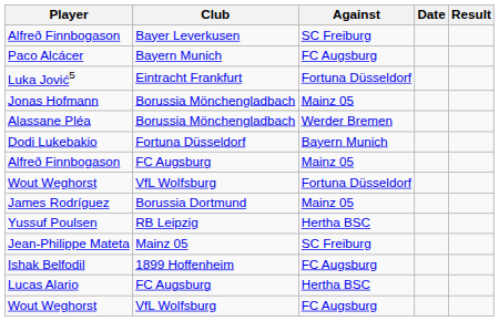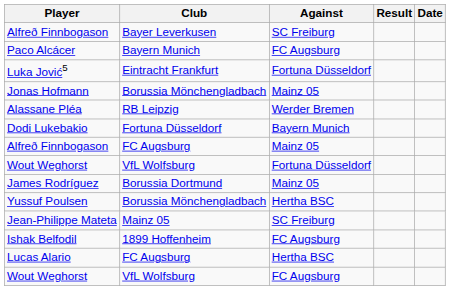 <table class="wikitable">
 <tr>
 <th>Player</th>
 <th>Club</th>
 <th>Against</th>
+<th style="text-align:center">Result</th>
 <th>Date</th>
-<th style="text-align:center">Result</th>
 </tr>
 <tr>
 <td> <a href='#'>Alfreð Finnbogason</a></td>
 <td><a href='#'>Bayer Leverkusen</a></td>
 <td><a href='#'>SC Freiburg</a></td>
+<td style="text-align:center"></td>
 <td></td>
-<td style="text-align:center"></td>
 </tr>
 <tr>
 <td> <a href='#'>Paco Alcácer</a></td>
 <td><a href='#'>Bayern Munich</a></td>
 <td><a href='#'>FC Augsburg</a></td>
+<td style="text-align:center"></td>
 <td></td>
-<td style="text-align:center"></td>
 </tr>
 <tr>
 <td> <a href='#'>Luka Jović</a><sup>5</sup></td>
 <td><a href='#'>Eintracht Frankfurt</a></td>
 <td><a href='#'>Fortuna Düsseldorf</a></td>
+<td style="text-align:center"></td>
 <td></td>
-<td style="text-align:center"></td>
 </tr>
 <tr>
 <td> <a href='#'>Jonas Hofmann</a></td>
 <td><a href='#'>Borussia Mönchengladbach</a></td>
 <td><a href='#'>Mainz 05</a></td>
+<td style="text-align:center"></td>
 <td></td>
-<td style="text-align:center"></td>
 </tr>
 <tr>
 <td> <a href='#'>Alassane Pléa</a></td>
-<td><a href='#'>Borussia Mönchengladbach</a></td>
+<td><a href='#'>RB Leipzig</a></td>
 <td><a href='#'>Werder Bremen</a></td>
+<td style="text-align:center"></td>
 <td></td>
-<td style="text-align:center"></td>
 </tr>
 <tr>
 <td> <a href='#'>Dodi Lukebakio</a></td>
 <td><a href='#'>Fortuna Düsseldorf</a></td>
 <td><a href='#'>Bayern Munich</a></td>
+<td style="text-align:center"></td>
 <td></td>
-<td style="text-align:center"></td>
 </tr>
 <tr>
 <td> <a href='#'>Alfreð Finnbogason</a></td>
 <td><a href='#'>FC Augsburg</a></td>
 <td><a href='#'>Mainz 05</a></td>
+<td style="text-align:center"></td>
 <td></td>
-<td style="text-align:center"></td>
 </tr>
 <tr>
 <td> <a href='#'>Wout Weghorst</a></td>
 <td><a href='#'>VfL Wolfsburg</a></td>
 <td><a href='#'>Fortuna Düsseldorf</a></td>
+<td style="text-align:center"></td>
 <td></td>
-<td style="text-align:center"></td>
 </tr>
 <tr>
 <td> <a href='#'>James Rodríguez</a></td>
 <td><a href='#'>Borussia Dortmund</a></td>
 <td><a href='#'>Mainz 05</a></td>
+<td style="text-align:center"></td>
 <td></td>
-<td style="text-align:center"></td>
 </tr>
 <tr>
 <td> <a href='#'>Yussuf Poulsen</a></td>
-<td><a href='#'>RB Leipzig</a></td>
+<td><a href='#'>Borussia Mönchengladbach</a></td>
 <td><a href='#'>Hertha BSC</a></td>
+<td style="text-align:center"></td>
 <td></td>
-<td style="text-align:center"></td>
 </tr>
 <tr>
 <td> <a href='#'>Jean-Philippe Mateta</a></td>
 <td><a href='#'>Mainz 05</a></td>
 <td><a href='#'>SC Freiburg</a></td>
+<td style="text-align:center"></td>
 <td></td>
-<td style="text-align:center"></td>
 </tr>
 <tr>
 <td> <a href='#'>Ishak Belfodil</a></td>
 <td><a href='#'>1899 Hoffenheim</a></td>
 <td><a href='#'>FC Augsburg</a></td>
+<td style="text-align:center"></td>
 <td></td>
-<td style="text-align:center"></td>
 </tr>
 <tr>
 <td> <a href='#'>Lucas Alario</a></td>
 <td><a href='#'>FC Augsburg</a></td>
 <td><a href='#'>Hertha BSC</a></td>
+<td style="text-align:center"></td>
 <td></td>
-<td style="text-align:center"></td>
 </tr>
 <tr>
 <td> <a href='#'>Wout Weghorst</a></td>
 <td><a href='#'>VfL Wolfsburg</a></td>
 <td><a href='#'>FC Augsburg</a></td>
+<td style="text-align:center"></td>
 <td></td>
-<td style="text-align:center"></td>
 </tr>
 </table>
